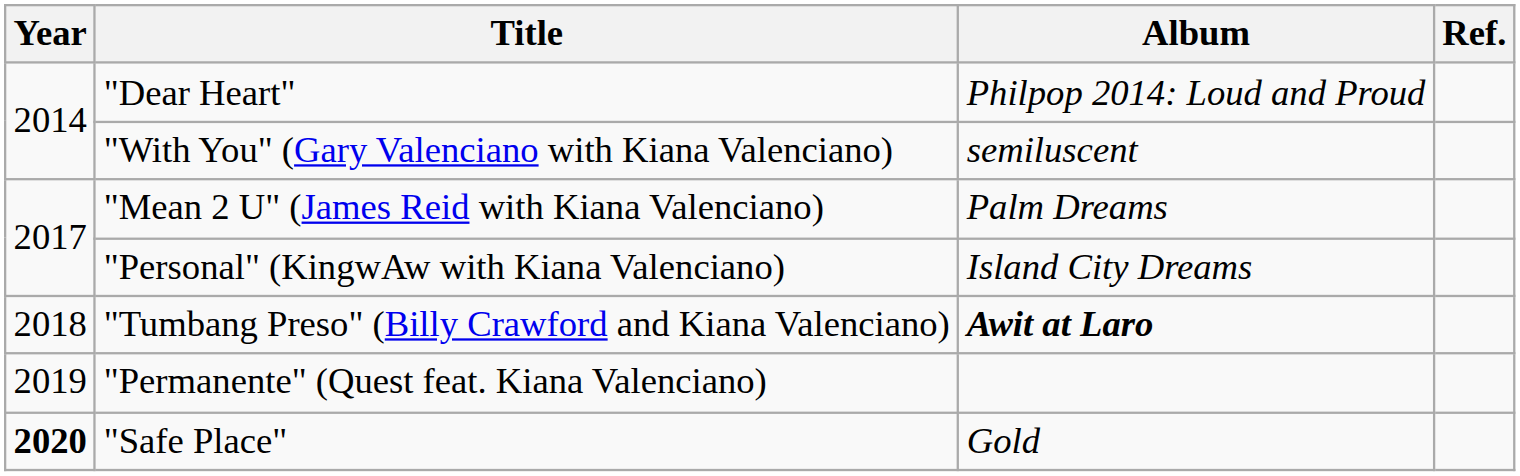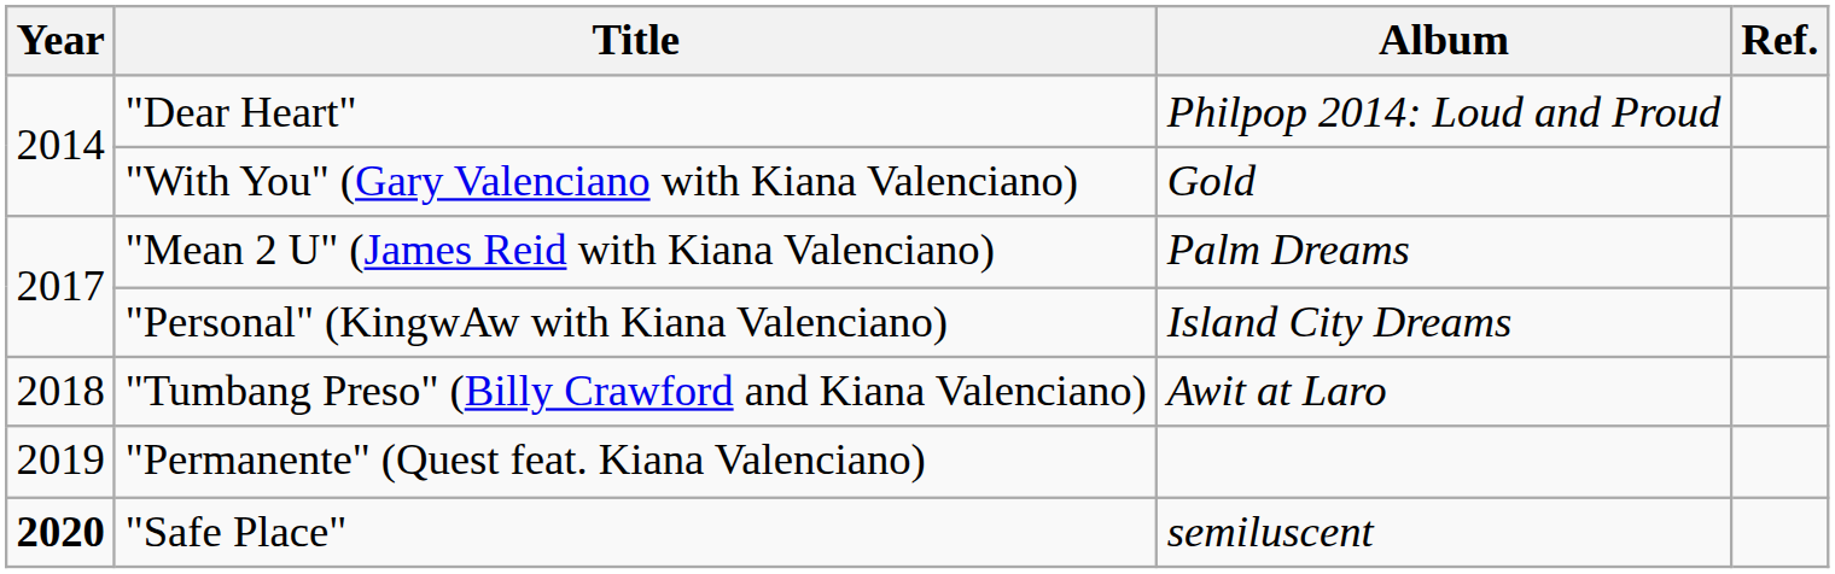 <table class="wikitable">
 <tr>
 <th>Year</th>
 <th>Title</th>
 <th>Album</th>
 <th>Ref.</th>
 </tr>
 <tr>
 <td rowspan="2">2014</td>
 <td>"Dear Heart"</td>
 <td><em>Philpop 2014: Loud and Proud</em></td>
 <td></td>
 </tr>
 <tr>
 <td>"With You" (<a href='#'>Gary Valenciano</a> with Kiana Valenciano)</td>
-<td><em>semiluscent</em></td>
+<td><em>Gold</em></td>
 <td></td>
 </tr>
 <tr>
 <td rowspan="2">2017</td>
 <td>"Mean 2 U" (<a href='#'>James Reid</a> with Kiana Valenciano)</td>
 <td><em>Palm Dreams</em></td>
 <td></td>
 </tr>
 <tr>
 <td>"Personal" (KingwAw with Kiana Valenciano)</td>
 <td><em>Island City Dreams</em></td>
 <td></td>
 </tr>
 <tr>
 <td>2018</td>
 <td>"Tumbang Preso" (<a href='#'>Billy Crawford</a> and Kiana Valenciano)</td>
-<td><strong><em>Awit at Laro</em></strong></td>
+<td><em>Awit at Laro</em></td>
 <td></td>
 </tr>
 <tr>
 <td>2019</td>
 <td>"Permanente" (Quest feat. Kiana Valenciano)</td>
 <td></td>
 <td></td>
 </tr>
 <tr>
 <td><strong>2020</strong></td>
 <td>"Safe Place"</td>
-<td><em>Gold</em></td>
+<td><em>semiluscent</em></td>
 <td></td>
 </tr>
 </table>
